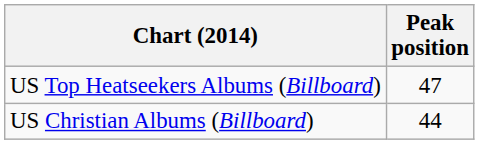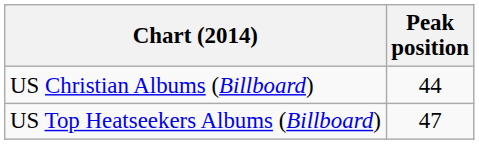 <table class="wikitable sortable">
 <tr>
 <th>Chart (2014)</th>
 <th>Peak<br>position</th>
 </tr>
 <tr>
+<td>US <a href='#'>Christian Albums</a> (<em><a href='#'>Billboard</a></em>)</td>
+<td align=center>44</td>
+</tr>
+<tr>
 <td>US <a href='#'>Top Heatseekers Albums</a> (<em><a href='#'>Billboard</a></em>)</td>
 <td align=center>47</td>
 </tr>
-<tr>
-<td>US <a href='#'>Christian Albums</a> (<em><a href='#'>Billboard</a></em>)</td>
-<td align=center>44</td>
-</tr>
 </table>
